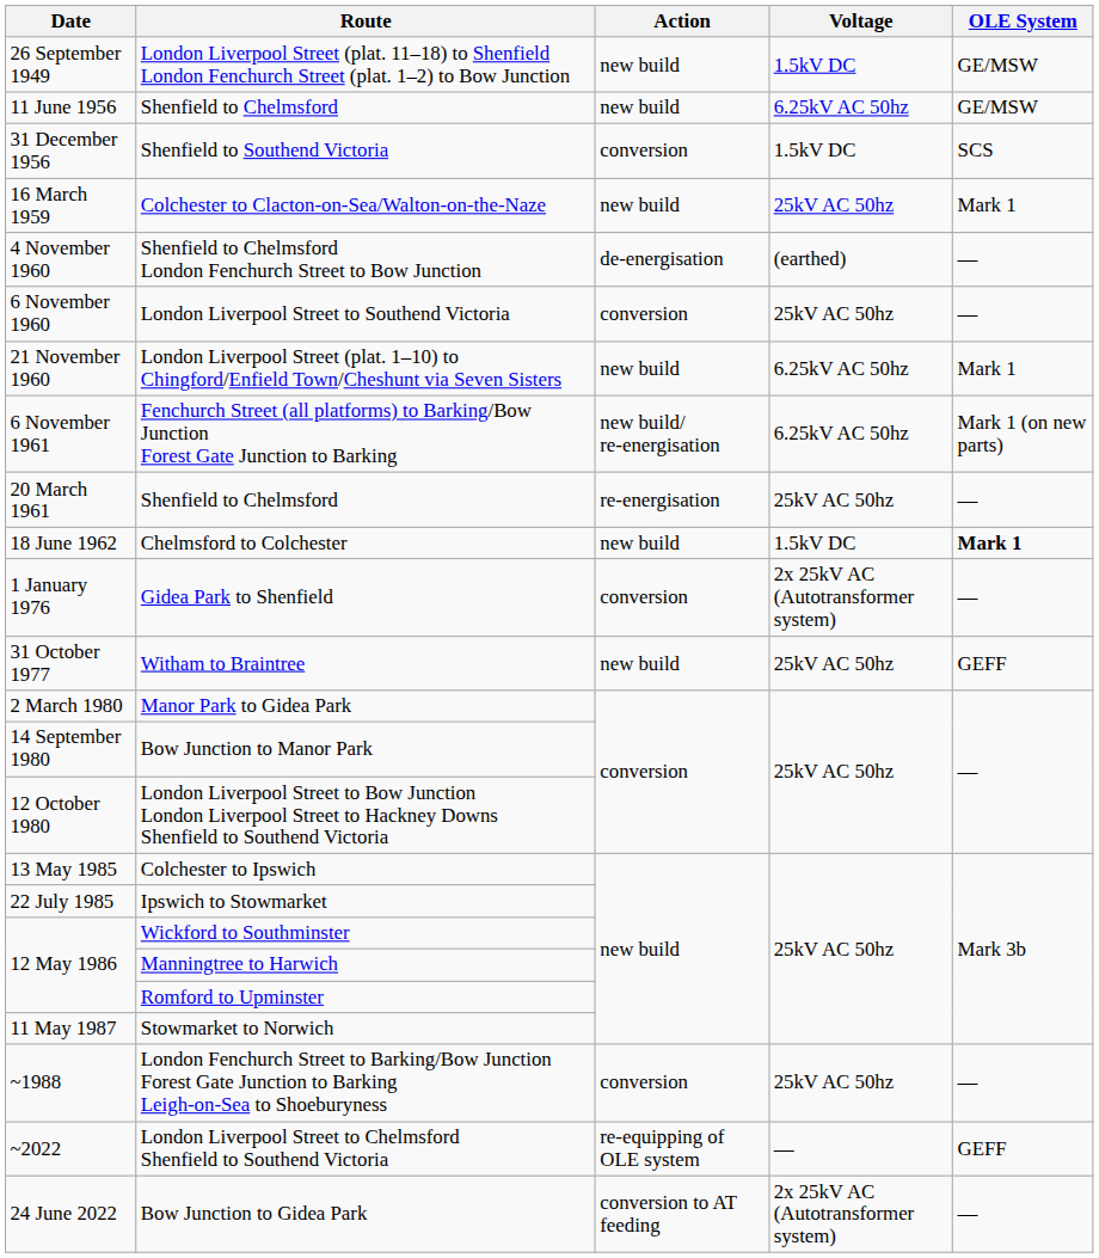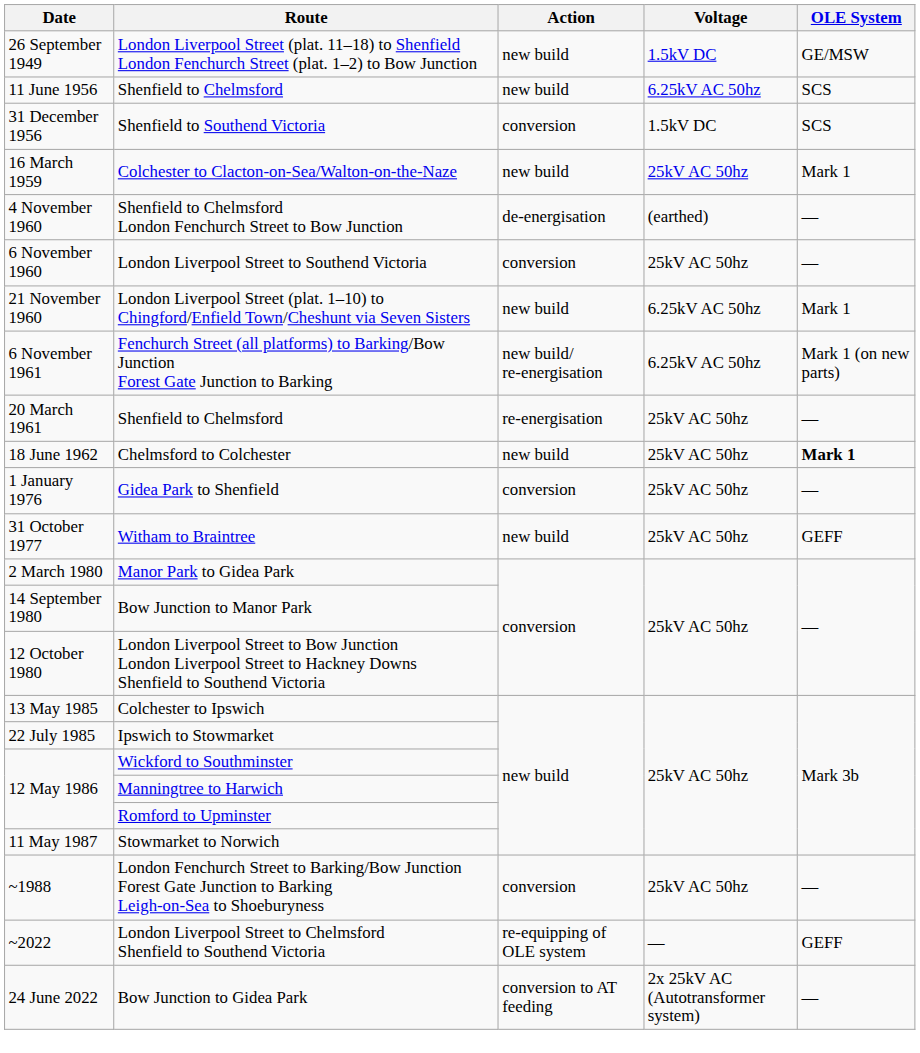 <table class="wikitable">
 <tr>
 <th>Date</th>
 <th>Route</th>
 <th>Action</th>
 <th>Voltage</th>
 <th><a href='#'>OLE System</a></th>
 </tr>
 <tr>
 <td>26 September 1949</td>
 <td><a href='#'>London Liverpool Street</a> (plat. 11–18) to <a href='#'>Shenfield</a><br><a href='#'>London Fenchurch Street</a> (plat. 1–2) to Bow Junction</td>
 <td>new build</td>
 <td><a href='#'>1.5kV DC</a></td>
 <td>GE/MSW</td>
 </tr>
 <tr>
 <td>11 June 1956</td>
 <td>Shenfield to <a href='#'>Chelmsford</a></td>
 <td>new build</td>
 <td><a href='#'>6.25kV AC 50hz</a></td>
-<td>GE/MSW</td>
+<td>SCS</td>
 </tr>
 <tr>
 <td>31 December 1956</td>
 <td>Shenfield to <a href='#'>Southend Victoria</a></td>
 <td>conversion</td>
 <td>1.5kV DC</td>
 <td>SCS</td>
 </tr>
 <tr>
 <td>16 March 1959</td>
 <td><a href='#'>Colchester to Clacton-on-Sea/Walton-on-the-Naze</a></td>
 <td>new build</td>
 <td><a href='#'>25kV AC 50hz</a></td>
 <td>Mark 1</td>
 </tr>
 <tr>
 <td>4 November 1960</td>
 <td>Shenfield to Chelmsford<br>London Fenchurch Street to Bow Junction</td>
 <td>de-energisation</td>
 <td>(earthed)</td>
 <td>—</td>
 </tr>
 <tr>
 <td>6 November 1960</td>
 <td>London Liverpool Street to Southend Victoria</td>
 <td>conversion</td>
 <td>25kV AC 50hz</td>
 <td>—</td>
 </tr>
 <tr>
 <td>21 November 1960</td>
 <td>London Liverpool Street (plat. 1–10) to <a href='#'>Chingford</a>/<a href='#'>Enfield Town</a>/<a href='#'>Cheshunt via Seven Sisters</a></td>
 <td>new build</td>
 <td>6.25kV AC 50hz</td>
 <td>Mark 1</td>
 </tr>
 <tr>
 <td>6 November 1961</td>
 <td><a href='#'>Fenchurch Street (all platforms) to Barking</a>/Bow Junction<br><a href='#'>Forest Gate</a> Junction to Barking</td>
 <td>new build/<br>re-energisation</td>
 <td>6.25kV AC 50hz</td>
 <td>Mark 1 (on new parts)</td>
 </tr>
 <tr>
 <td>20 March 1961</td>
 <td>Shenfield to Chelmsford</td>
 <td>re-energisation</td>
 <td>25kV AC 50hz</td>
 <td>—</td>
 </tr>
 <tr>
 <td>18 June 1962</td>
 <td>Chelmsford to Colchester</td>
 <td>new build</td>
-<td>1.5kV DC</td>
+<td>25kV AC 50hz</td>
 <td><strong>Mark 1</strong></td>
 </tr>
 <tr>
 <td>1 January 1976</td>
 <td><a href='#'>Gidea Park</a> to Shenfield</td>
 <td>conversion</td>
-<td>2x 25kV AC<br>(Autotransformer system)</td>
+<td>25kV AC 50hz</td>
 <td>—</td>
 </tr>
 <tr>
 <td>31 October 1977</td>
 <td><a href='#'>Witham to Braintree</a></td>
 <td>new build</td>
 <td>25kV AC 50hz</td>
 <td>GEFF</td>
 </tr>
 <tr>
 <td>2 March 1980</td>
 <td><a href='#'>Manor Park</a> to Gidea Park</td>
 <td rowspan="3">conversion</td>
 <td rowspan="3">25kV AC 50hz</td>
 <td rowspan="3">—</td>
 </tr>
 <tr>
 <td>14 September 1980</td>
 <td>Bow Junction to Manor Park</td>
 </tr>
 <tr>
 <td>12 October 1980</td>
 <td>London Liverpool Street to Bow Junction<br>London Liverpool Street to Hackney Downs<br>Shenfield to Southend Victoria</td>
 </tr>
 <tr>
 <td>13 May 1985</td>
 <td>Colchester to Ipswich</td>
 <td rowspan="6">new build</td>
 <td rowspan="6">25kV AC 50hz</td>
 <td rowspan="6">Mark 3b</td>
 </tr>
 <tr>
 <td>22 July 1985</td>
 <td>Ipswich to Stowmarket</td>
 </tr>
 <tr>
 <td rowspan="3">12 May 1986</td>
 <td><a href='#'>Wickford to Southminster</a></td>
 </tr>
 <tr>
 <td><a href='#'>Manningtree to Harwich</a></td>
 </tr>
 <tr>
 <td><a href='#'>Romford to Upminster</a></td>
 </tr>
 <tr>
 <td>11 May 1987</td>
 <td>Stowmarket to Norwich</td>
 </tr>
 <tr>
 <td>~1988</td>
 <td>London Fenchurch Street to Barking/Bow Junction<br>Forest Gate Junction to Barking<br><a href='#'>Leigh-on-Sea</a> to Shoeburyness</td>
 <td>conversion</td>
 <td>25kV AC 50hz</td>
 <td>—</td>
 </tr>
 <tr>
 <td>~2022</td>
 <td>London Liverpool Street to Chelmsford<br>Shenfield to Southend Victoria</td>
 <td>re-equipping of OLE system</td>
 <td>—</td>
 <td>GEFF</td>
 </tr>
 <tr>
 <td>24 June 2022</td>
 <td>Bow Junction to Gidea Park</td>
 <td>conversion to AT feeding</td>
 <td>2x 25kV AC<br>(Autotransformer system)</td>
 <td>—</td>
 </tr>
 </table>
